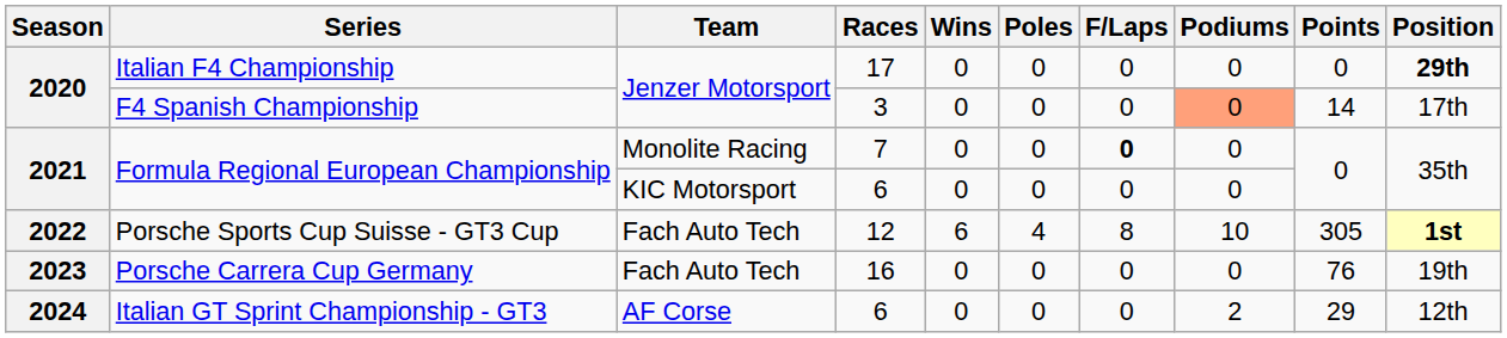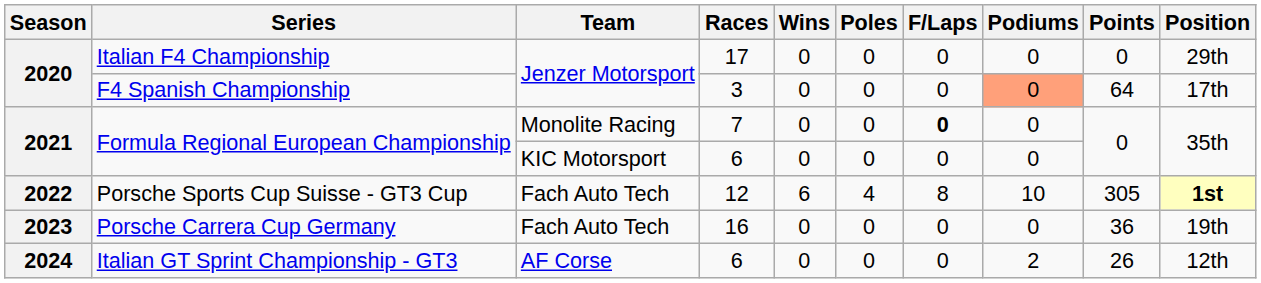 <table class="wikitable" style="font-size: 90%; text-align:center">
 <tr>
 <th>Season</th>
 <th>Series</th>
 <th>Team</th>
 <th>Races</th>
 <th>Wins</th>
 <th>Poles</th>
 <th>F/Laps</th>
 <th>Podiums</th>
 <th>Points</th>
 <th>Position</th>
 </tr>
 <tr>
 <th rowspan=2>2020</th>
 <td align=left><a href='#'>Italian F4 Championship</a></td>
 <td rowspan=2 align=left><a href='#'>Jenzer Motorsport</a></td>
 <td>17</td>
 <td>0</td>
 <td>0</td>
 <td>0</td>
 <td>0</td>
 <td>0</td>
-<td><strong>29th</strong></td>
+<td>29th</td>
 </tr>
 <tr>
 <td align=left><a href='#'>F4 Spanish Championship</a></td>
 <td>3</td>
 <td>0</td>
 <td>0</td>
 <td>0</td>
 <td style="background: lightsalmon;">0</td>
-<td>14</td>
+<td>64</td>
 <td>17th</td>
 </tr>
 <tr>
 <th rowspan=2>2021</th>
 <td rowspan=2 align=left><a href='#'>Formula Regional European Championship</a></td>
 <td align=left>Monolite Racing</td>
 <td>7</td>
 <td>0</td>
 <td>0</td>
 <td><strong>0</strong></td>
 <td>0</td>
 <td rowspan=2>0</td>
 <td rowspan=2>35th</td>
 </tr>
 <tr>
 <td align=left>KIC Motorsport</td>
 <td>6</td>
 <td>0</td>
 <td>0</td>
 <td>0</td>
 <td>0</td>
 </tr>
 <tr>
 <th>2022</th>
 <td align=left>Porsche Sports Cup Suisse - GT3 Cup</td>
 <td align=left>Fach Auto Tech</td>
 <td>12</td>
 <td>6</td>
 <td>4</td>
 <td>8</td>
 <td>10</td>
 <td>305</td>
 <td style="background:#FFFFBF;"><strong>1st</strong></td>
 </tr>
 <tr>
 <th>2023</th>
 <td align=left><a href='#'>Porsche Carrera Cup Germany</a></td>
 <td align=left>Fach Auto Tech</td>
 <td>16</td>
 <td>0</td>
 <td>0</td>
 <td>0</td>
 <td>0</td>
-<td>76</td>
+<td>36</td>
 <td>19th</td>
 </tr>
 <tr>
 <th>2024</th>
 <td align=left><a href='#'>Italian GT Sprint Championship - GT3</a></td>
 <td align=left><a href='#'>AF Corse</a></td>
 <td>6</td>
 <td>0</td>
 <td>0</td>
 <td>0</td>
 <td>2</td>
-<td>29</td>
+<td>26</td>
 <td>12th</td>
 </tr>
 </table>
